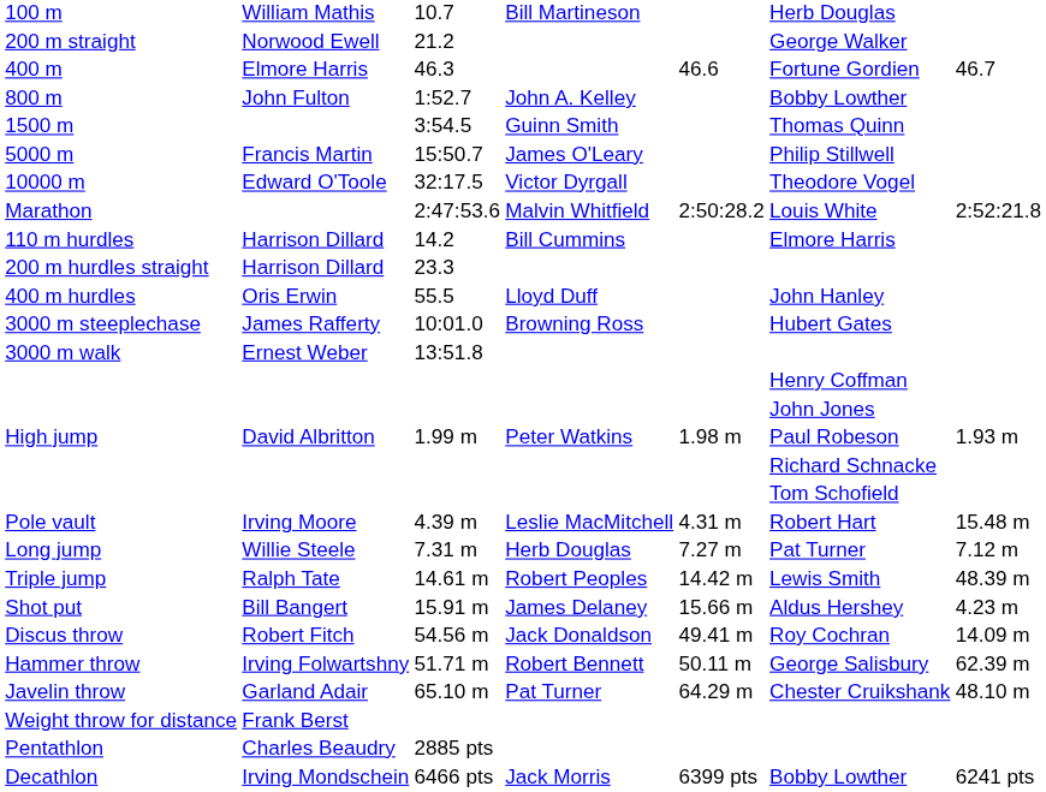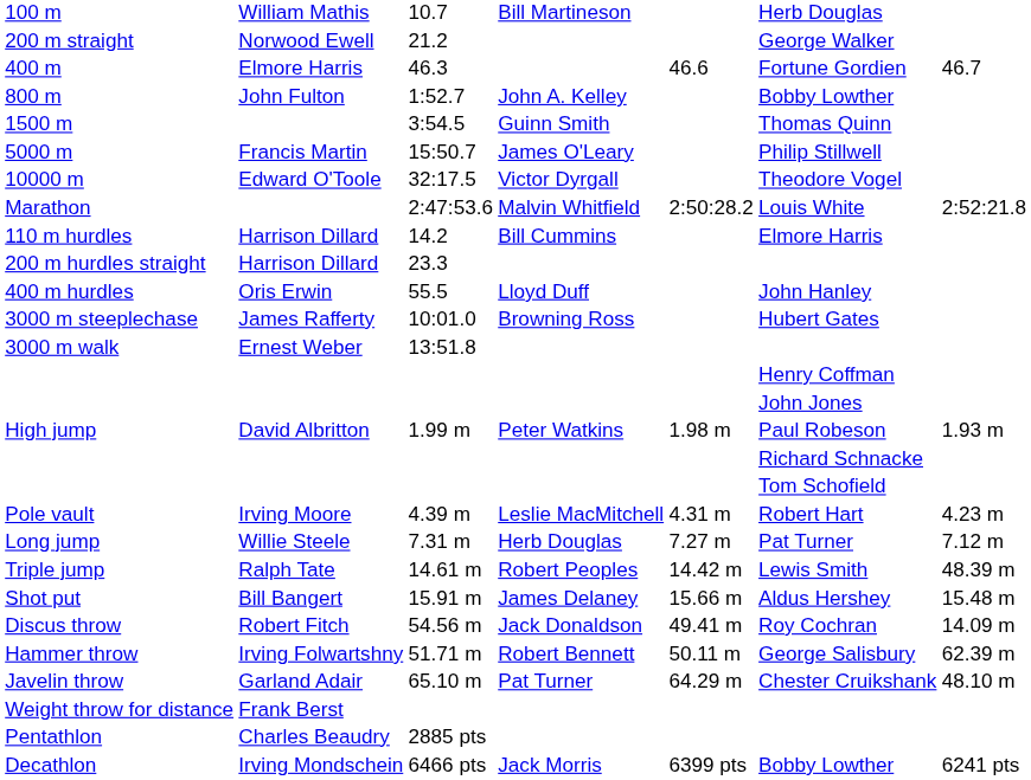 <table>
 <tr>
 <td><a href='#'>100 m</a></td>
 <td><a href='#'>William Mathis</a></td>
 <td>10.7</td>
 <td><a href='#'>Bill Martineson</a></td>
 <td></td>
 <td><a href='#'>Herb Douglas</a></td>
 <td></td>
 </tr>
 <tr>
 <td><a href='#'>200 m straight</a></td>
 <td><a href='#'>Norwood Ewell</a></td>
 <td>21.2</td>
 <td></td>
 <td></td>
 <td><a href='#'>George Walker</a></td>
 <td></td>
 </tr>
 <tr>
 <td><a href='#'>400 m</a></td>
 <td><a href='#'>Elmore Harris</a></td>
 <td>46.3</td>
 <td></td>
 <td>46.6</td>
 <td><a href='#'>Fortune Gordien</a></td>
 <td>46.7</td>
 </tr>
 <tr>
 <td><a href='#'>800 m</a></td>
 <td><a href='#'>John Fulton</a></td>
 <td>1:52.7</td>
 <td><a href='#'>John A. Kelley</a></td>
 <td></td>
 <td><a href='#'>Bobby Lowther</a></td>
 <td></td>
 </tr>
 <tr>
 <td><a href='#'>1500 m</a></td>
 <td></td>
 <td>3:54.5</td>
 <td><a href='#'>Guinn Smith</a></td>
 <td></td>
 <td><a href='#'>Thomas Quinn</a></td>
 <td></td>
 </tr>
 <tr>
 <td><a href='#'>5000 m</a></td>
 <td><a href='#'>Francis Martin</a></td>
 <td>15:50.7</td>
 <td><a href='#'>James O'Leary</a></td>
 <td></td>
 <td><a href='#'>Philip Stillwell</a></td>
 <td></td>
 </tr>
 <tr>
 <td><a href='#'>10000 m</a></td>
 <td><a href='#'>Edward O'Toole</a></td>
 <td>32:17.5</td>
 <td><a href='#'>Victor Dyrgall</a></td>
 <td></td>
 <td><a href='#'>Theodore Vogel</a></td>
 <td></td>
 </tr>
 <tr>
 <td><a href='#'>Marathon</a></td>
 <td></td>
 <td>2:47:53.6</td>
 <td><a href='#'>Malvin Whitfield</a></td>
 <td>2:50:28.2</td>
 <td><a href='#'>Louis White</a></td>
 <td>2:52:21.8</td>
 </tr>
 <tr>
 <td><a href='#'>110 m hurdles</a></td>
 <td><a href='#'>Harrison Dillard</a></td>
 <td>14.2</td>
 <td><a href='#'>Bill Cummins</a></td>
 <td></td>
 <td><a href='#'>Elmore Harris</a></td>
 <td></td>
 </tr>
 <tr>
 <td><a href='#'>200 m hurdles straight</a></td>
 <td><a href='#'>Harrison Dillard</a></td>
 <td>23.3</td>
 <td></td>
 <td></td>
 <td></td>
 <td></td>
 </tr>
 <tr>
 <td><a href='#'>400 m hurdles</a></td>
 <td><a href='#'>Oris Erwin</a></td>
 <td>55.5</td>
 <td><a href='#'>Lloyd Duff</a></td>
 <td></td>
 <td><a href='#'>John Hanley</a></td>
 <td></td>
 </tr>
 <tr>
 <td><a href='#'>3000 m steeplechase</a></td>
 <td><a href='#'>James Rafferty</a></td>
 <td>10:01.0</td>
 <td><a href='#'>Browning Ross</a></td>
 <td></td>
 <td><a href='#'>Hubert Gates</a></td>
 <td></td>
 </tr>
 <tr>
 <td><a href='#'>3000 m walk</a></td>
 <td><a href='#'>Ernest Weber</a></td>
 <td>13:51.8</td>
 <td></td>
 <td></td>
 <td></td>
 <td></td>
 </tr>
 <tr>
 <td rowspan=5><a href='#'>High jump</a></td>
 <td rowspan=5><a href='#'>David Albritton</a></td>
 <td rowspan=5>1.99 m</td>
 <td rowspan=5><a href='#'>Peter Watkins</a></td>
 <td rowspan=5>1.98 m</td>
 <td><a href='#'>Henry Coffman</a></td>
 <td rowspan=5>1.93 m</td>
 </tr>
 <tr>
 <td><a href='#'>John Jones</a></td>
 </tr>
 <tr>
 <td><a href='#'>Paul Robeson</a></td>
 </tr>
 <tr>
 <td><a href='#'>Richard Schnacke</a></td>
 </tr>
 <tr>
 <td rowspan=1><a href='#'>Tom Schofield</a></td>
 </tr>
 <tr>
 <td><a href='#'>Pole vault</a></td>
 <td><a href='#'>Irving Moore</a></td>
 <td>4.39 m</td>
 <td><a href='#'>Leslie MacMitchell</a></td>
 <td>4.31 m</td>
 <td><a href='#'>Robert Hart</a></td>
-<td>15.48 m</td>
+<td>4.23 m</td>
 </tr>
 <tr>
 <td><a href='#'>Long jump</a></td>
 <td><a href='#'>Willie Steele</a></td>
 <td>7.31 m</td>
 <td><a href='#'>Herb Douglas</a></td>
 <td>7.27 m</td>
 <td><a href='#'>Pat Turner</a></td>
 <td>7.12 m</td>
 </tr>
 <tr>
 <td><a href='#'>Triple jump</a></td>
 <td><a href='#'>Ralph Tate</a></td>
 <td>14.61 m</td>
 <td><a href='#'>Robert Peoples</a></td>
 <td>14.42 m</td>
 <td><a href='#'>Lewis Smith</a></td>
 <td>48.39 m</td>
 </tr>
 <tr>
 <td><a href='#'>Shot put</a></td>
 <td><a href='#'>Bill Bangert</a></td>
 <td>15.91 m</td>
 <td><a href='#'>James Delaney</a></td>
 <td>15.66 m</td>
 <td><a href='#'>Aldus Hershey</a></td>
-<td>4.23 m</td>
+<td>15.48 m</td>
 </tr>
 <tr>
 <td><a href='#'>Discus throw</a></td>
 <td><a href='#'>Robert Fitch</a></td>
 <td>54.56 m</td>
 <td><a href='#'>Jack Donaldson</a></td>
 <td>49.41 m</td>
 <td><a href='#'>Roy Cochran</a></td>
 <td>14.09 m</td>
 </tr>
 <tr>
 <td><a href='#'>Hammer throw</a></td>
 <td><a href='#'>Irving Folwartshny</a></td>
 <td>51.71 m</td>
 <td><a href='#'>Robert Bennett</a></td>
 <td>50.11 m</td>
 <td><a href='#'>George Salisbury</a></td>
 <td>62.39 m</td>
 </tr>
 <tr>
 <td><a href='#'>Javelin throw</a></td>
 <td><a href='#'>Garland Adair</a></td>
 <td>65.10 m</td>
 <td><a href='#'>Pat Turner</a></td>
 <td>64.29 m</td>
 <td><a href='#'>Chester Cruikshank</a></td>
 <td>48.10 m</td>
 </tr>
 <tr>
 <td><a href='#'>Weight throw for distance</a></td>
 <td><a href='#'>Frank Berst</a></td>
 <td></td>
 <td></td>
 <td></td>
 <td></td>
 <td></td>
 </tr>
 <tr>
 <td><a href='#'>Pentathlon</a></td>
 <td><a href='#'>Charles Beaudry</a></td>
 <td>2885 pts</td>
 <td></td>
 <td></td>
 <td></td>
 <td></td>
 </tr>
 <tr>
 <td><a href='#'>Decathlon</a></td>
 <td><a href='#'>Irving Mondschein</a></td>
 <td>6466 pts</td>
 <td><a href='#'>Jack Morris</a></td>
 <td>6399 pts</td>
 <td><a href='#'>Bobby Lowther</a></td>
 <td>6241 pts</td>
 </tr>
 </table>
